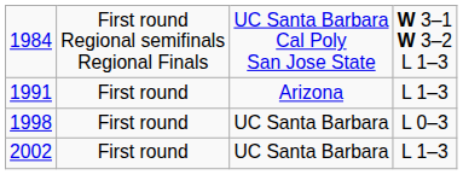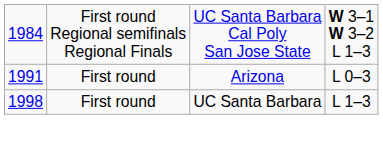 <table class="wikitable">
 <tr align="center">
 <td><a href='#'>1984</a></td>
 <td>First round<br>Regional semifinals<br>Regional Finals</td>
 <td><a href='#'>UC Santa Barbara</a><br><a href='#'>Cal Poly</a><br><a href='#'>San Jose State</a></td>
 <td><strong>W</strong> 3–1<br><strong>W</strong> 3–2<br>L 1–3</td>
 </tr>
 <tr align="center">
 <td><a href='#'>1991</a></td>
 <td>First round</td>
 <td><a href='#'>Arizona</a></td>
-<td>L 1–3</td>
+<td>L 0–3</td>
 </tr>
 <tr align="center">
 <td><a href='#'>1998</a></td>
 <td>First round</td>
 <td>UC Santa Barbara</td>
-<td>L 0–3</td>
-</tr>
-<tr align="center">
-<td><a href='#'>2002</a></td>
-<td>First round</td>
-<td>UC Santa Barbara</td>
 <td>L 1–3</td>
 </tr>
 </table>
